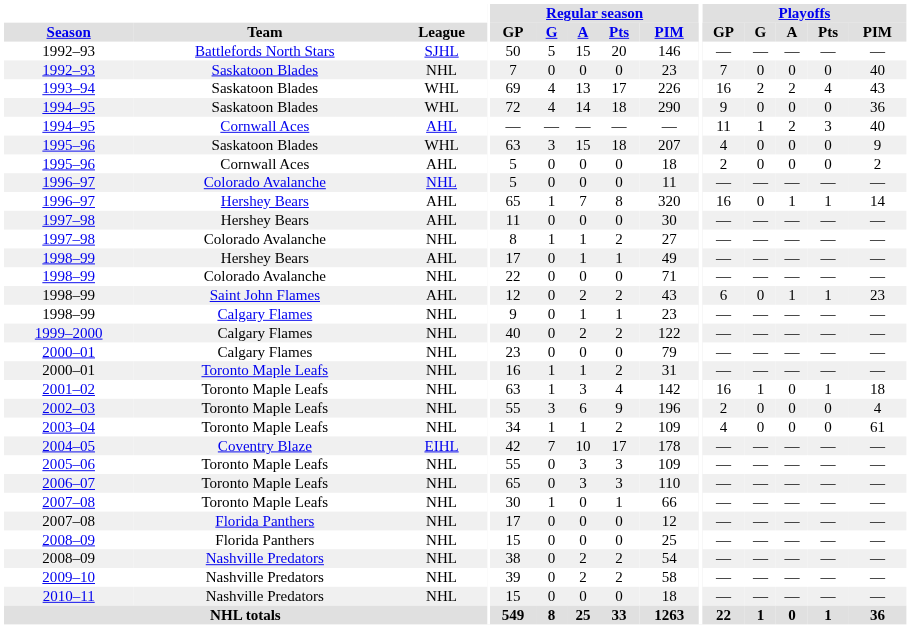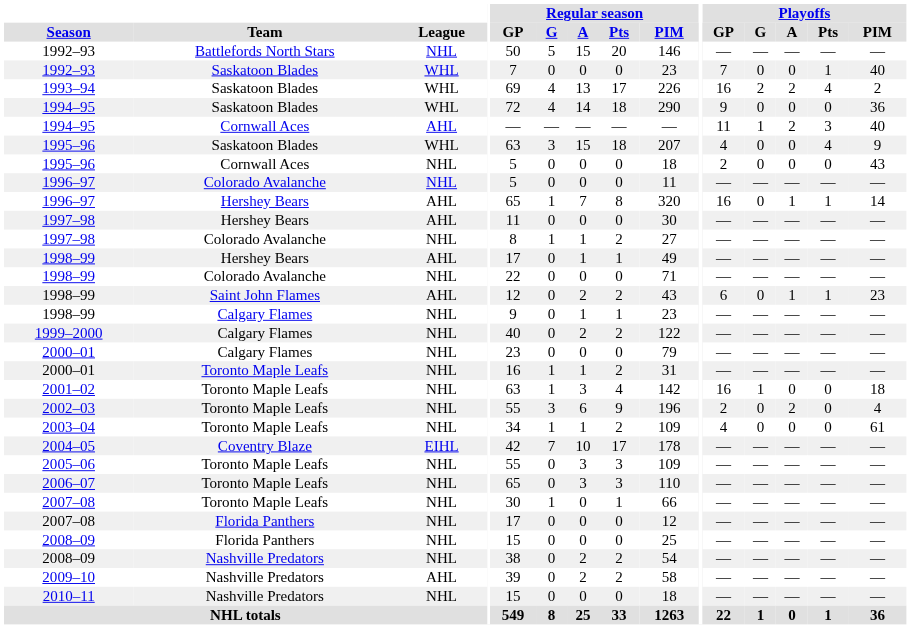 <table border="0" cellpadding="1" cellspacing="0" style="text-align:center; width:60em">
 <tr bgcolor="#e0e0e0">
 <th colspan="3"  bgcolor="#ffffff"></th>
 <th rowspan="99" bgcolor="#ffffff"></th>
 <th colspan="5"><a href='#'>Regular season</a></th>
 <th rowspan="99" bgcolor="#ffffff"></th>
 <th colspan="5"><a href='#'>Playoffs</a></th>
 </tr>
 <tr bgcolor="#e0e0e0">
 <th><a href='#'>Season</a></th>
 <th>Team</th>
 <th>League</th>
 <th>GP</th>
 <th><a href='#'>G</a></th>
 <th><a href='#'>A</a></th>
 <th><a href='#'>Pts</a></th>
 <th><a href='#'>PIM</a></th>
 <th>GP</th>
 <th>G</th>
 <th>A</th>
 <th>Pts</th>
 <th>PIM</th>
 </tr>
 <tr>
 <td>1992–93</td>
 <td><a href='#'>Battlefords North Stars</a></td>
-<td><a href='#'>SJHL</a></td>
+<td><a href='#'>NHL</a></td>
 <td>50</td>
 <td>5</td>
 <td>15</td>
 <td>20</td>
 <td>146</td>
 <td>—</td>
 <td>—</td>
 <td>—</td>
 <td>—</td>
 <td>—</td>
 </tr>
 <tr bgcolor="#f0f0f0">
 <td><a href='#'>1992–93</a></td>
 <td><a href='#'>Saskatoon Blades</a></td>
-<td>NHL</td>
+<td><a href='#'>WHL</a></td>
 <td>7</td>
 <td>0</td>
 <td>0</td>
 <td>0</td>
 <td>23</td>
 <td>7</td>
 <td>0</td>
 <td>0</td>
-<td>0</td>
+<td>1</td>
 <td>40</td>
 </tr>
 <tr>
 <td><a href='#'>1993–94</a></td>
 <td>Saskatoon Blades</td>
 <td>WHL</td>
 <td>69</td>
 <td>4</td>
 <td>13</td>
 <td>17</td>
 <td>226</td>
 <td>16</td>
 <td>2</td>
 <td>2</td>
 <td>4</td>
-<td>43</td>
+<td>2</td>
 </tr>
 <tr bgcolor="#f0f0f0">
 <td><a href='#'>1994–95</a></td>
 <td>Saskatoon Blades</td>
 <td>WHL</td>
 <td>72</td>
 <td>4</td>
 <td>14</td>
 <td>18</td>
 <td>290</td>
 <td>9</td>
 <td>0</td>
 <td>0</td>
 <td>0</td>
 <td>36</td>
 </tr>
 <tr>
 <td><a href='#'>1994–95</a></td>
 <td><a href='#'>Cornwall Aces</a></td>
 <td><a href='#'>AHL</a></td>
 <td>—</td>
 <td>—</td>
 <td>—</td>
 <td>—</td>
 <td>—</td>
 <td>11</td>
 <td>1</td>
 <td>2</td>
 <td>3</td>
 <td>40</td>
 </tr>
 <tr bgcolor="#f0f0f0">
 <td><a href='#'>1995–96</a></td>
 <td>Saskatoon Blades</td>
 <td>WHL</td>
 <td>63</td>
 <td>3</td>
 <td>15</td>
 <td>18</td>
 <td>207</td>
 <td>4</td>
 <td>0</td>
 <td>0</td>
-<td>0</td>
+<td>4</td>
 <td>9</td>
 </tr>
 <tr>
 <td><a href='#'>1995–96</a></td>
 <td>Cornwall Aces</td>
-<td>AHL</td>
+<td>NHL</td>
 <td>5</td>
 <td>0</td>
 <td>0</td>
 <td>0</td>
 <td>18</td>
 <td>2</td>
 <td>0</td>
 <td>0</td>
 <td>0</td>
-<td>2</td>
+<td>43</td>
 </tr>
 <tr bgcolor="#f0f0f0">
 <td><a href='#'>1996–97</a></td>
 <td><a href='#'>Colorado Avalanche</a></td>
 <td><a href='#'>NHL</a></td>
 <td>5</td>
 <td>0</td>
 <td>0</td>
 <td>0</td>
 <td>11</td>
 <td>—</td>
 <td>—</td>
 <td>—</td>
 <td>—</td>
 <td>—</td>
 </tr>
 <tr>
 <td><a href='#'>1996–97</a></td>
 <td><a href='#'>Hershey Bears</a></td>
 <td>AHL</td>
 <td>65</td>
 <td>1</td>
 <td>7</td>
 <td>8</td>
 <td>320</td>
 <td>16</td>
 <td>0</td>
 <td>1</td>
 <td>1</td>
 <td>14</td>
 </tr>
 <tr bgcolor="#f0f0f0">
 <td><a href='#'>1997–98</a></td>
 <td>Hershey Bears</td>
 <td>AHL</td>
 <td>11</td>
 <td>0</td>
 <td>0</td>
 <td>0</td>
 <td>30</td>
 <td>—</td>
 <td>—</td>
 <td>—</td>
 <td>—</td>
 <td>—</td>
 </tr>
 <tr>
 <td><a href='#'>1997–98</a></td>
 <td>Colorado Avalanche</td>
 <td>NHL</td>
 <td>8</td>
 <td>1</td>
 <td>1</td>
 <td>2</td>
 <td>27</td>
 <td>—</td>
 <td>—</td>
 <td>—</td>
 <td>—</td>
 <td>—</td>
 </tr>
 <tr bgcolor="#f0f0f0">
 <td><a href='#'>1998–99</a></td>
 <td>Hershey Bears</td>
 <td>AHL</td>
 <td>17</td>
 <td>0</td>
 <td>1</td>
 <td>1</td>
 <td>49</td>
 <td>—</td>
 <td>—</td>
 <td>—</td>
 <td>—</td>
 <td>—</td>
 </tr>
 <tr>
 <td><a href='#'>1998–99</a></td>
 <td>Colorado Avalanche</td>
 <td>NHL</td>
 <td>22</td>
 <td>0</td>
 <td>0</td>
 <td>0</td>
 <td>71</td>
 <td>—</td>
 <td>—</td>
 <td>—</td>
 <td>—</td>
 <td>—</td>
 </tr>
 <tr bgcolor="#f0f0f0">
 <td>1998–99</td>
 <td><a href='#'>Saint John Flames</a></td>
 <td>AHL</td>
 <td>12</td>
 <td>0</td>
 <td>2</td>
 <td>2</td>
 <td>43</td>
 <td>6</td>
 <td>0</td>
 <td>1</td>
 <td>1</td>
 <td>23</td>
 </tr>
 <tr>
 <td>1998–99</td>
 <td><a href='#'>Calgary Flames</a></td>
 <td>NHL</td>
 <td>9</td>
 <td>0</td>
 <td>1</td>
 <td>1</td>
 <td>23</td>
 <td>—</td>
 <td>—</td>
 <td>—</td>
 <td>—</td>
 <td>—</td>
 </tr>
 <tr bgcolor="#f0f0f0">
 <td><a href='#'>1999–2000</a></td>
 <td>Calgary Flames</td>
 <td>NHL</td>
 <td>40</td>
 <td>0</td>
 <td>2</td>
 <td>2</td>
 <td>122</td>
 <td>—</td>
 <td>—</td>
 <td>—</td>
 <td>—</td>
 <td>—</td>
 </tr>
 <tr>
 <td><a href='#'>2000–01</a></td>
 <td>Calgary Flames</td>
 <td>NHL</td>
 <td>23</td>
 <td>0</td>
 <td>0</td>
 <td>0</td>
 <td>79</td>
 <td>—</td>
 <td>—</td>
 <td>—</td>
 <td>—</td>
 <td>—</td>
 </tr>
 <tr bgcolor="#f0f0f0">
 <td>2000–01</td>
 <td><a href='#'>Toronto Maple Leafs</a></td>
 <td>NHL</td>
 <td>16</td>
 <td>1</td>
 <td>1</td>
 <td>2</td>
 <td>31</td>
 <td>—</td>
 <td>—</td>
 <td>—</td>
 <td>—</td>
 <td>—</td>
 </tr>
 <tr>
 <td><a href='#'>2001–02</a></td>
 <td>Toronto Maple Leafs</td>
 <td>NHL</td>
 <td>63</td>
 <td>1</td>
 <td>3</td>
 <td>4</td>
 <td>142</td>
 <td>16</td>
 <td>1</td>
 <td>0</td>
-<td>1</td>
+<td>0</td>
 <td>18</td>
 </tr>
 <tr bgcolor="#f0f0f0">
 <td><a href='#'>2002–03</a></td>
 <td>Toronto Maple Leafs</td>
 <td>NHL</td>
 <td>55</td>
 <td>3</td>
 <td>6</td>
 <td>9</td>
 <td>196</td>
 <td>2</td>
 <td>0</td>
-<td>0</td>
+<td>2</td>
 <td>0</td>
 <td>4</td>
 </tr>
 <tr>
 <td><a href='#'>2003–04</a></td>
 <td>Toronto Maple Leafs</td>
 <td>NHL</td>
 <td>34</td>
 <td>1</td>
 <td>1</td>
 <td>2</td>
 <td>109</td>
 <td>4</td>
 <td>0</td>
 <td>0</td>
 <td>0</td>
 <td>61</td>
 </tr>
 <tr bgcolor="#f0f0f0">
 <td><a href='#'>2004–05</a></td>
 <td><a href='#'>Coventry Blaze</a></td>
 <td><a href='#'>EIHL</a></td>
 <td>42</td>
 <td>7</td>
 <td>10</td>
 <td>17</td>
 <td>178</td>
 <td>—</td>
 <td>—</td>
 <td>—</td>
 <td>—</td>
 <td>—</td>
 </tr>
 <tr>
 <td><a href='#'>2005–06</a></td>
 <td>Toronto Maple Leafs</td>
 <td>NHL</td>
 <td>55</td>
 <td>0</td>
 <td>3</td>
 <td>3</td>
 <td>109</td>
 <td>—</td>
 <td>—</td>
 <td>—</td>
 <td>—</td>
 <td>—</td>
 </tr>
 <tr bgcolor="#f0f0f0">
 <td><a href='#'>2006–07</a></td>
 <td>Toronto Maple Leafs</td>
 <td>NHL</td>
 <td>65</td>
 <td>0</td>
 <td>3</td>
 <td>3</td>
 <td>110</td>
 <td>—</td>
 <td>—</td>
 <td>—</td>
 <td>—</td>
 <td>—</td>
 </tr>
 <tr>
 <td><a href='#'>2007–08</a></td>
 <td>Toronto Maple Leafs</td>
 <td>NHL</td>
 <td>30</td>
 <td>1</td>
 <td>0</td>
 <td>1</td>
 <td>66</td>
 <td>—</td>
 <td>—</td>
 <td>—</td>
 <td>—</td>
 <td>—</td>
 </tr>
 <tr bgcolor="#f0f0f0">
 <td>2007–08</td>
 <td><a href='#'>Florida Panthers</a></td>
 <td>NHL</td>
 <td>17</td>
 <td>0</td>
 <td>0</td>
 <td>0</td>
 <td>12</td>
 <td>—</td>
 <td>—</td>
 <td>—</td>
 <td>—</td>
 <td>—</td>
 </tr>
 <tr>
 <td><a href='#'>2008–09</a></td>
 <td>Florida Panthers</td>
 <td>NHL</td>
 <td>15</td>
 <td>0</td>
 <td>0</td>
 <td>0</td>
 <td>25</td>
 <td>—</td>
 <td>—</td>
 <td>—</td>
 <td>—</td>
 <td>—</td>
 </tr>
 <tr bgcolor="#f0f0f0">
 <td>2008–09</td>
 <td><a href='#'>Nashville Predators</a></td>
 <td>NHL</td>
 <td>38</td>
 <td>0</td>
 <td>2</td>
 <td>2</td>
 <td>54</td>
 <td>—</td>
 <td>—</td>
 <td>—</td>
 <td>—</td>
 <td>—</td>
 </tr>
 <tr>
 <td><a href='#'>2009–10</a></td>
 <td>Nashville Predators</td>
-<td>NHL</td>
+<td>AHL</td>
 <td>39</td>
 <td>0</td>
 <td>2</td>
 <td>2</td>
 <td>58</td>
 <td>—</td>
 <td>—</td>
 <td>—</td>
 <td>—</td>
 <td>—</td>
 </tr>
 <tr bgcolor="#f0f0f0">
 <td><a href='#'>2010–11</a></td>
 <td>Nashville Predators</td>
 <td>NHL</td>
 <td>15</td>
 <td>0</td>
 <td>0</td>
 <td>0</td>
 <td>18</td>
 <td>—</td>
 <td>—</td>
 <td>—</td>
 <td>—</td>
 <td>—</td>
 </tr>
 <tr bgcolor="#e0e0e0">
 <th colspan="3">NHL totals</th>
 <th>549</th>
 <th>8</th>
 <th>25</th>
 <th>33</th>
 <th>1263</th>
 <th>22</th>
 <th>1</th>
 <th>0</th>
 <th>1</th>
 <th>36</th>
 </tr>
 </table>
